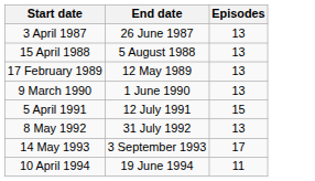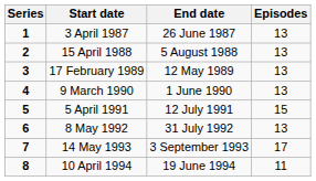 <table class="wikitable" style="text-align:center">
 <tr>
+<th>Series</th>
 <th>Start date</th>
 <th>End date</th>
 <th>Episodes</th>
 </tr>
 <tr>
+<td><strong>1</strong></td>
 <td>3 April 1987</td>
 <td>26 June 1987</td>
 <td>13</td>
 </tr>
 <tr>
+<td><strong>2</strong></td>
 <td>15 April 1988</td>
 <td>5 August 1988</td>
 <td>13</td>
 </tr>
 <tr>
+<td><strong>3</strong></td>
 <td>17 February 1989</td>
 <td>12 May 1989</td>
 <td>13</td>
 </tr>
 <tr>
+<td><strong>4</strong></td>
 <td>9 March 1990</td>
 <td>1 June 1990</td>
 <td>13</td>
 </tr>
 <tr>
+<td><strong>5</strong></td>
 <td>5 April 1991</td>
 <td>12 July 1991</td>
 <td>15</td>
 </tr>
 <tr>
+<td><strong>6</strong></td>
 <td>8 May 1992</td>
 <td>31 July 1992</td>
 <td>13</td>
 </tr>
 <tr>
+<td><strong>7</strong></td>
 <td>14 May 1993</td>
 <td>3 September 1993</td>
 <td>17</td>
 </tr>
 <tr>
+<td><strong>8</strong></td>
 <td>10 April 1994</td>
 <td>19 June 1994</td>
 <td>11</td>
 </tr>
 </table>
